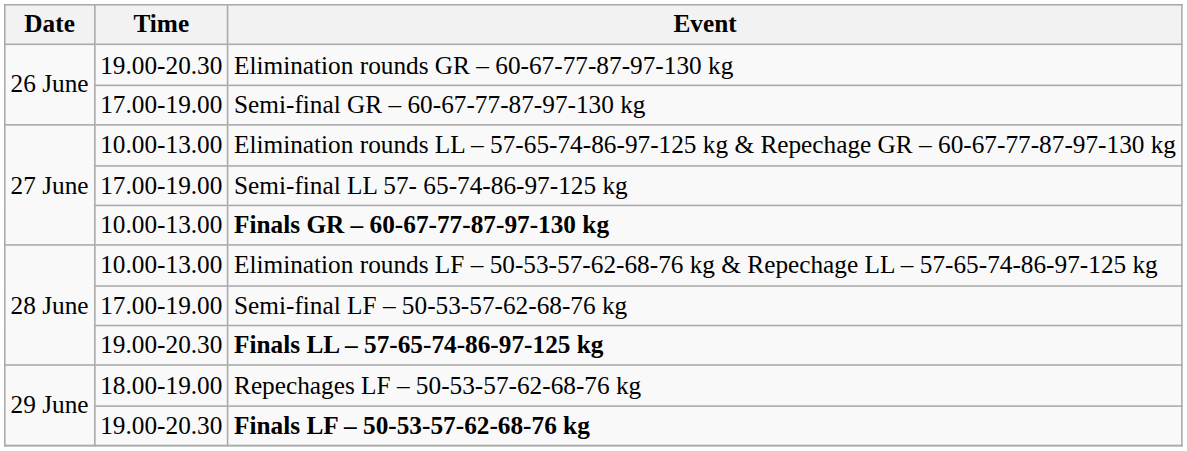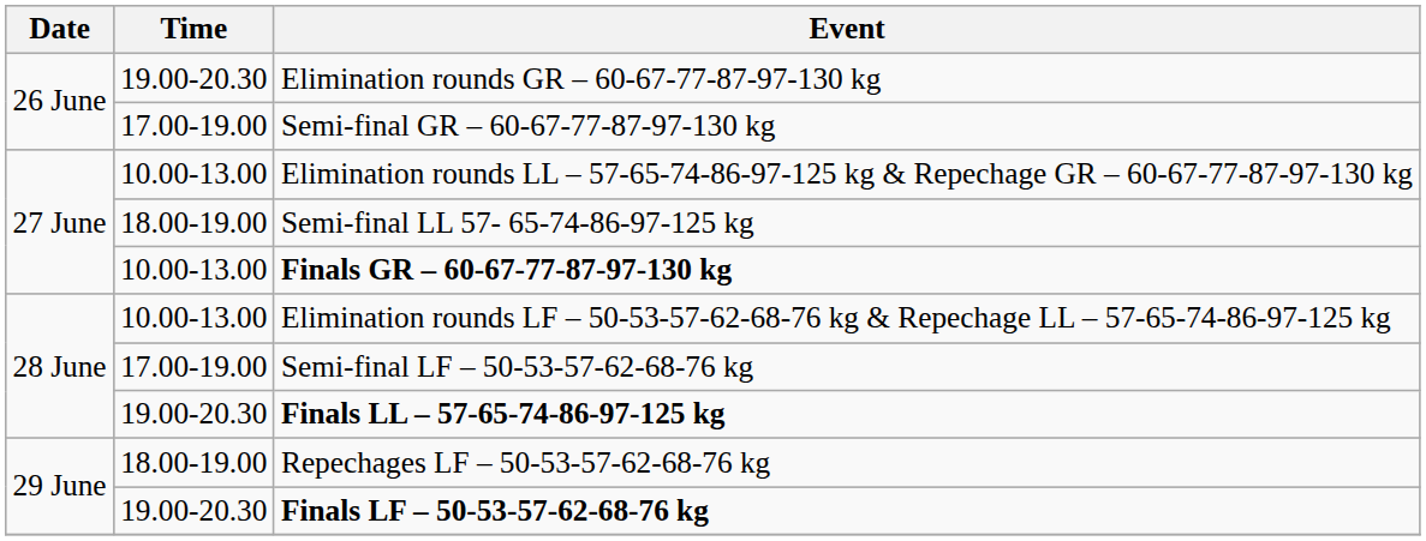 <table class=wikitable>
 <tr>
 <th>Date</th>
 <th>Time</th>
 <th>Event</th>
 </tr>
 <tr>
 <td rowspan="2">26 June</td>
 <td>19.00-20.30</td>
 <td>Elimination rounds GR – 60-67-77-87-97-130 kg</td>
 </tr>
 <tr>
 <td>17.00-19.00</td>
 <td>Semi-final GR – 60-67-77-87-97-130 kg</td>
 </tr>
 <tr>
 <td rowspan="3">27 June</td>
 <td>10.00-13.00</td>
 <td>Elimination rounds LL – 57-65-74-86-97-125 kg & Repechage GR – 60-67-77-87-97-130 kg</td>
 </tr>
 <tr>
-<td>17.00-19.00</td>
+<td>18.00-19.00</td>
 <td>Semi-final LL 57- 65-74-86-97-125 kg</td>
 </tr>
 <tr>
 <td>10.00-13.00</td>
 <td><strong>Finals GR – 60-67-77-87-97-130 kg</strong></td>
 </tr>
 <tr>
 <td rowspan="3">28 June</td>
 <td>10.00-13.00</td>
 <td>Elimination rounds LF – 50-53-57-62-68-76 kg & Repechage LL – 57-65-74-86-97-125 kg</td>
 </tr>
 <tr>
 <td>17.00-19.00</td>
 <td>Semi-final LF – 50-53-57-62-68-76 kg</td>
 </tr>
 <tr>
 <td>19.00-20.30</td>
 <td><strong>Finals LL – 57-65-74-86-97-125 kg</strong></td>
 </tr>
 <tr>
 <td rowspan="2">29 June</td>
 <td>18.00-19.00</td>
 <td>Repechages LF – 50-53-57-62-68-76 kg</td>
 </tr>
 <tr>
 <td>19.00-20.30</td>
 <td><strong>Finals LF – 50-53-57-62-68-76 kg</strong></td>
 </tr>
 <tr>
 </tr>
 </table>
